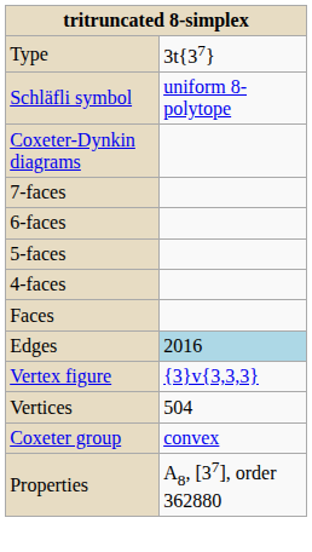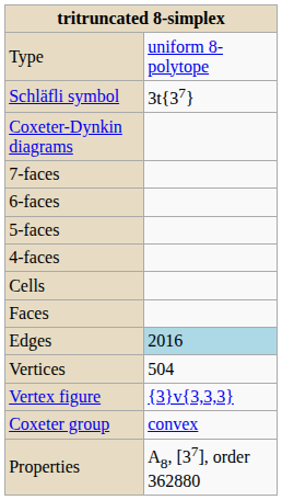 <table class="wikitable" align="right" style="margin-left:10px" width="250">
 <tr>
 <th style="background:#e7dcc3;" colspan="2">tritruncated 8-simplex</th>
 </tr>
 <tr>
 <td style="background:#e7dcc3;">Type</td>
-<td>3t{3<sup>7</sup>}</td>
+<td><a href='#'>uniform 8-polytope</a></td>
 </tr>
 <tr>
 <td style="background:#e7dcc3;"><a href='#'>Schläfli symbol</a></td>
-<td><a href='#'>uniform 8-polytope</a></td>
+<td>3t{3<sup>7</sup>}</td>
 </tr>
 <tr>
 <td style="background:#e7dcc3;"><a href='#'>Coxeter-Dynkin diagrams</a></td>
 <td></td>
 </tr>
 <tr>
 <td style="background:#e7dcc3;">7-faces</td>
 <td></td>
 </tr>
 <tr>
 <td style="background:#e7dcc3;">6-faces</td>
 <td></td>
 </tr>
 <tr>
 <td style="background:#e7dcc3;">5-faces</td>
 <td></td>
 </tr>
 <tr>
 <td style="background:#e7dcc3;">4-faces</td>
 <td></td>
 </tr>
 <tr>
+<td style="background:#e7dcc3;">Cells</td>
+<td></td>
+</tr>
+<tr>
 <td style="background:#e7dcc3;">Faces</td>
 <td></td>
 </tr>
 <tr>
 <td style="background:#e7dcc3;">Edges</td>
 <td style="background: lightblue;">2016</td>
 </tr>
 <tr>
+<td style="background:#e7dcc3;">Vertices</td>
+<td>504</td>
+</tr>
+<tr>
 <td style="background:#e7dcc3;"><a href='#'>Vertex figure</a></td>
 <td><a href='#'>{3}v{3,3,3}</a></td>
-</tr>
-<tr>
-<td style="background:#e7dcc3;">Vertices</td>
-<td>504</td>
 </tr>
 <tr>
 <td style="background:#e7dcc3;"><a href='#'>Coxeter group</a></td>
 <td><a href='#'>convex</a></td>
 </tr>
 <tr>
 <td style="background:#e7dcc3;">Properties</td>
 <td>A<sub>8</sub>, [3<sup>7</sup>], order 362880</td>
 </tr>
 </table>
